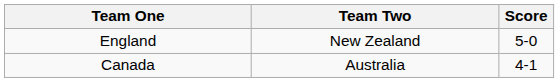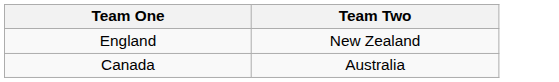 <table class="wikitable" style="text-align: center">
 <tr>
 <th width=250>Team One</th>
 <th width=250>Team Two</th>
-<th width=50>Score</th>
 </tr>
 <tr>
 <td> England</td>
 <td> New Zealand</td>
-<td>5-0</td>
 </tr>
 <tr>
 <td> Canada</td>
 <td> Australia</td>
-<td>4-1</td>
 </tr>
 </table>
